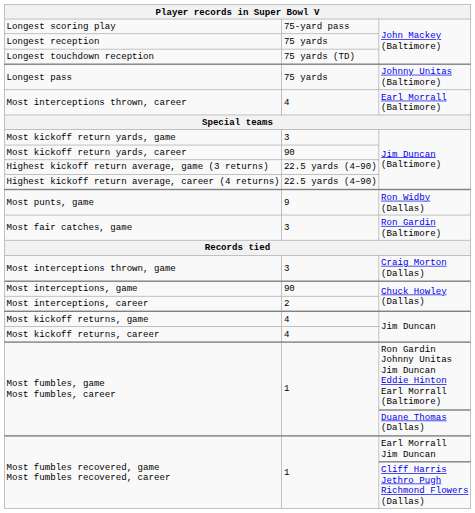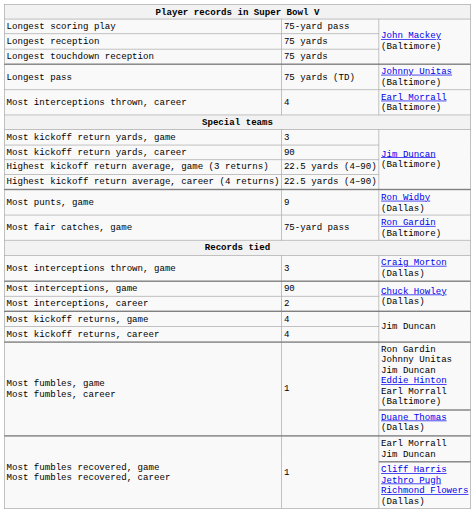 <table class="wikitable">
 <tr>
 <th colspan=3>Player records in Super Bowl V</th>
 </tr>
 <tr>
 <td>Longest scoring play</td>
 <td>75-yard pass</td>
 <td rowspan=3><a href='#'>John Mackey</a><br>(Baltimore)</td>
 </tr>
 <tr>
 <td>Longest reception</td>
 <td>75 yards</td>
 </tr>
 <tr style="border-bottom: 2px solid gray">
 <td>Longest touchdown reception</td>
-<td>75 yards (TD)</td>
+<td>75 yards</td>
 </tr>
 <tr>
 <td>Longest pass</td>
-<td>75 yards</td>
+<td>75 yards (TD)</td>
 <td><a href='#'>Johnny Unitas</a><br>(Baltimore)</td>
 </tr>
 <tr>
 <td>Most interceptions thrown, career</td>
 <td>4</td>
 <td><a href='#'>Earl Morrall</a><br>(Baltimore)</td>
 </tr>
 <tr>
 <th colspan=3>Special teams</th>
 </tr>
 <tr>
 <td>Most kickoff return yards, game</td>
 <td>3</td>
 <td rowspan=4><a href='#'>Jim Duncan</a><br>(Baltimore)</td>
 </tr>
 <tr>
 <td>Most kickoff return yards, career</td>
 <td>90</td>
 </tr>
 <tr>
 <td>Highest kickoff return average, game (3 returns)</td>
 <td>22.5 yards (4–90)</td>
 </tr>
 <tr style="border-bottom: 2px solid gray">
 <td>Highest kickoff return average, career (4 returns)</td>
 <td>22.5 yards (4–90)</td>
 </tr>
 <tr>
 <td>Most punts, game</td>
 <td>9</td>
 <td><a href='#'>Ron Widby</a><br>(Dallas)</td>
 </tr>
 <tr>
 <td>Most fair catches, game</td>
-<td>3</td>
+<td>75-yard pass</td>
 <td><a href='#'>Ron Gardin</a><br>(Baltimore)</td>
 </tr>
 <tr>
 <th colspan=3>Records tied</th>
 </tr>
 <tr style="border-bottom: 2px solid gray">
 <td>Most interceptions thrown, game</td>
 <td>3</td>
 <td><a href='#'>Craig Morton</a><br>(Dallas)</td>
 </tr>
 <tr>
 <td>Most interceptions, game</td>
 <td>90</td>
 <td rowspan=2><a href='#'>Chuck Howley</a><br>(Dallas)</td>
 </tr>
 <tr style="border-bottom: 2px solid gray">
 <td>Most interceptions, career</td>
 <td>2</td>
 </tr>
 <tr>
 <td>Most kickoff returns, game</td>
 <td>4</td>
 <td rowspan=2>Jim Duncan</td>
 </tr>
 <tr style="border-bottom: 2px solid gray">
 <td>Most kickoff returns, career</td>
 <td>4</td>
 </tr>
 <tr style="border-bottom: 2px solid gray">
 <td rowspan=2>Most fumbles, game <br>Most fumbles, career</td>
 <td rowspan=2>1</td>
 <td style="border-bottom: 2px solid gray">Ron Gardin <br> Johnny Unitas<br> Jim Duncan<br><a href='#'>Eddie Hinton</a><br>Earl Morrall<br>(Baltimore)</td>
 </tr>
 <tr style="border-bottom: 2px solid gray">
 <td><a href='#'>Duane Thomas</a><br>(Dallas)</td>
 </tr>
 <tr>
 <td Rowspan=2>Most fumbles recovered, game <br>Most fumbles recovered, career</td>
 <td rowspan=2>1</td>
 <td style="border-bottom: 2px solid gray">Earl Morrall<br>Jim Duncan</td>
 </tr>
 <tr>
 <td><a href='#'>Cliff Harris</a> <br><a href='#'>Jethro Pugh</a><br><a href='#'>Richmond Flowers</a><br>(Dallas)</td>
 </tr>
 </table>
